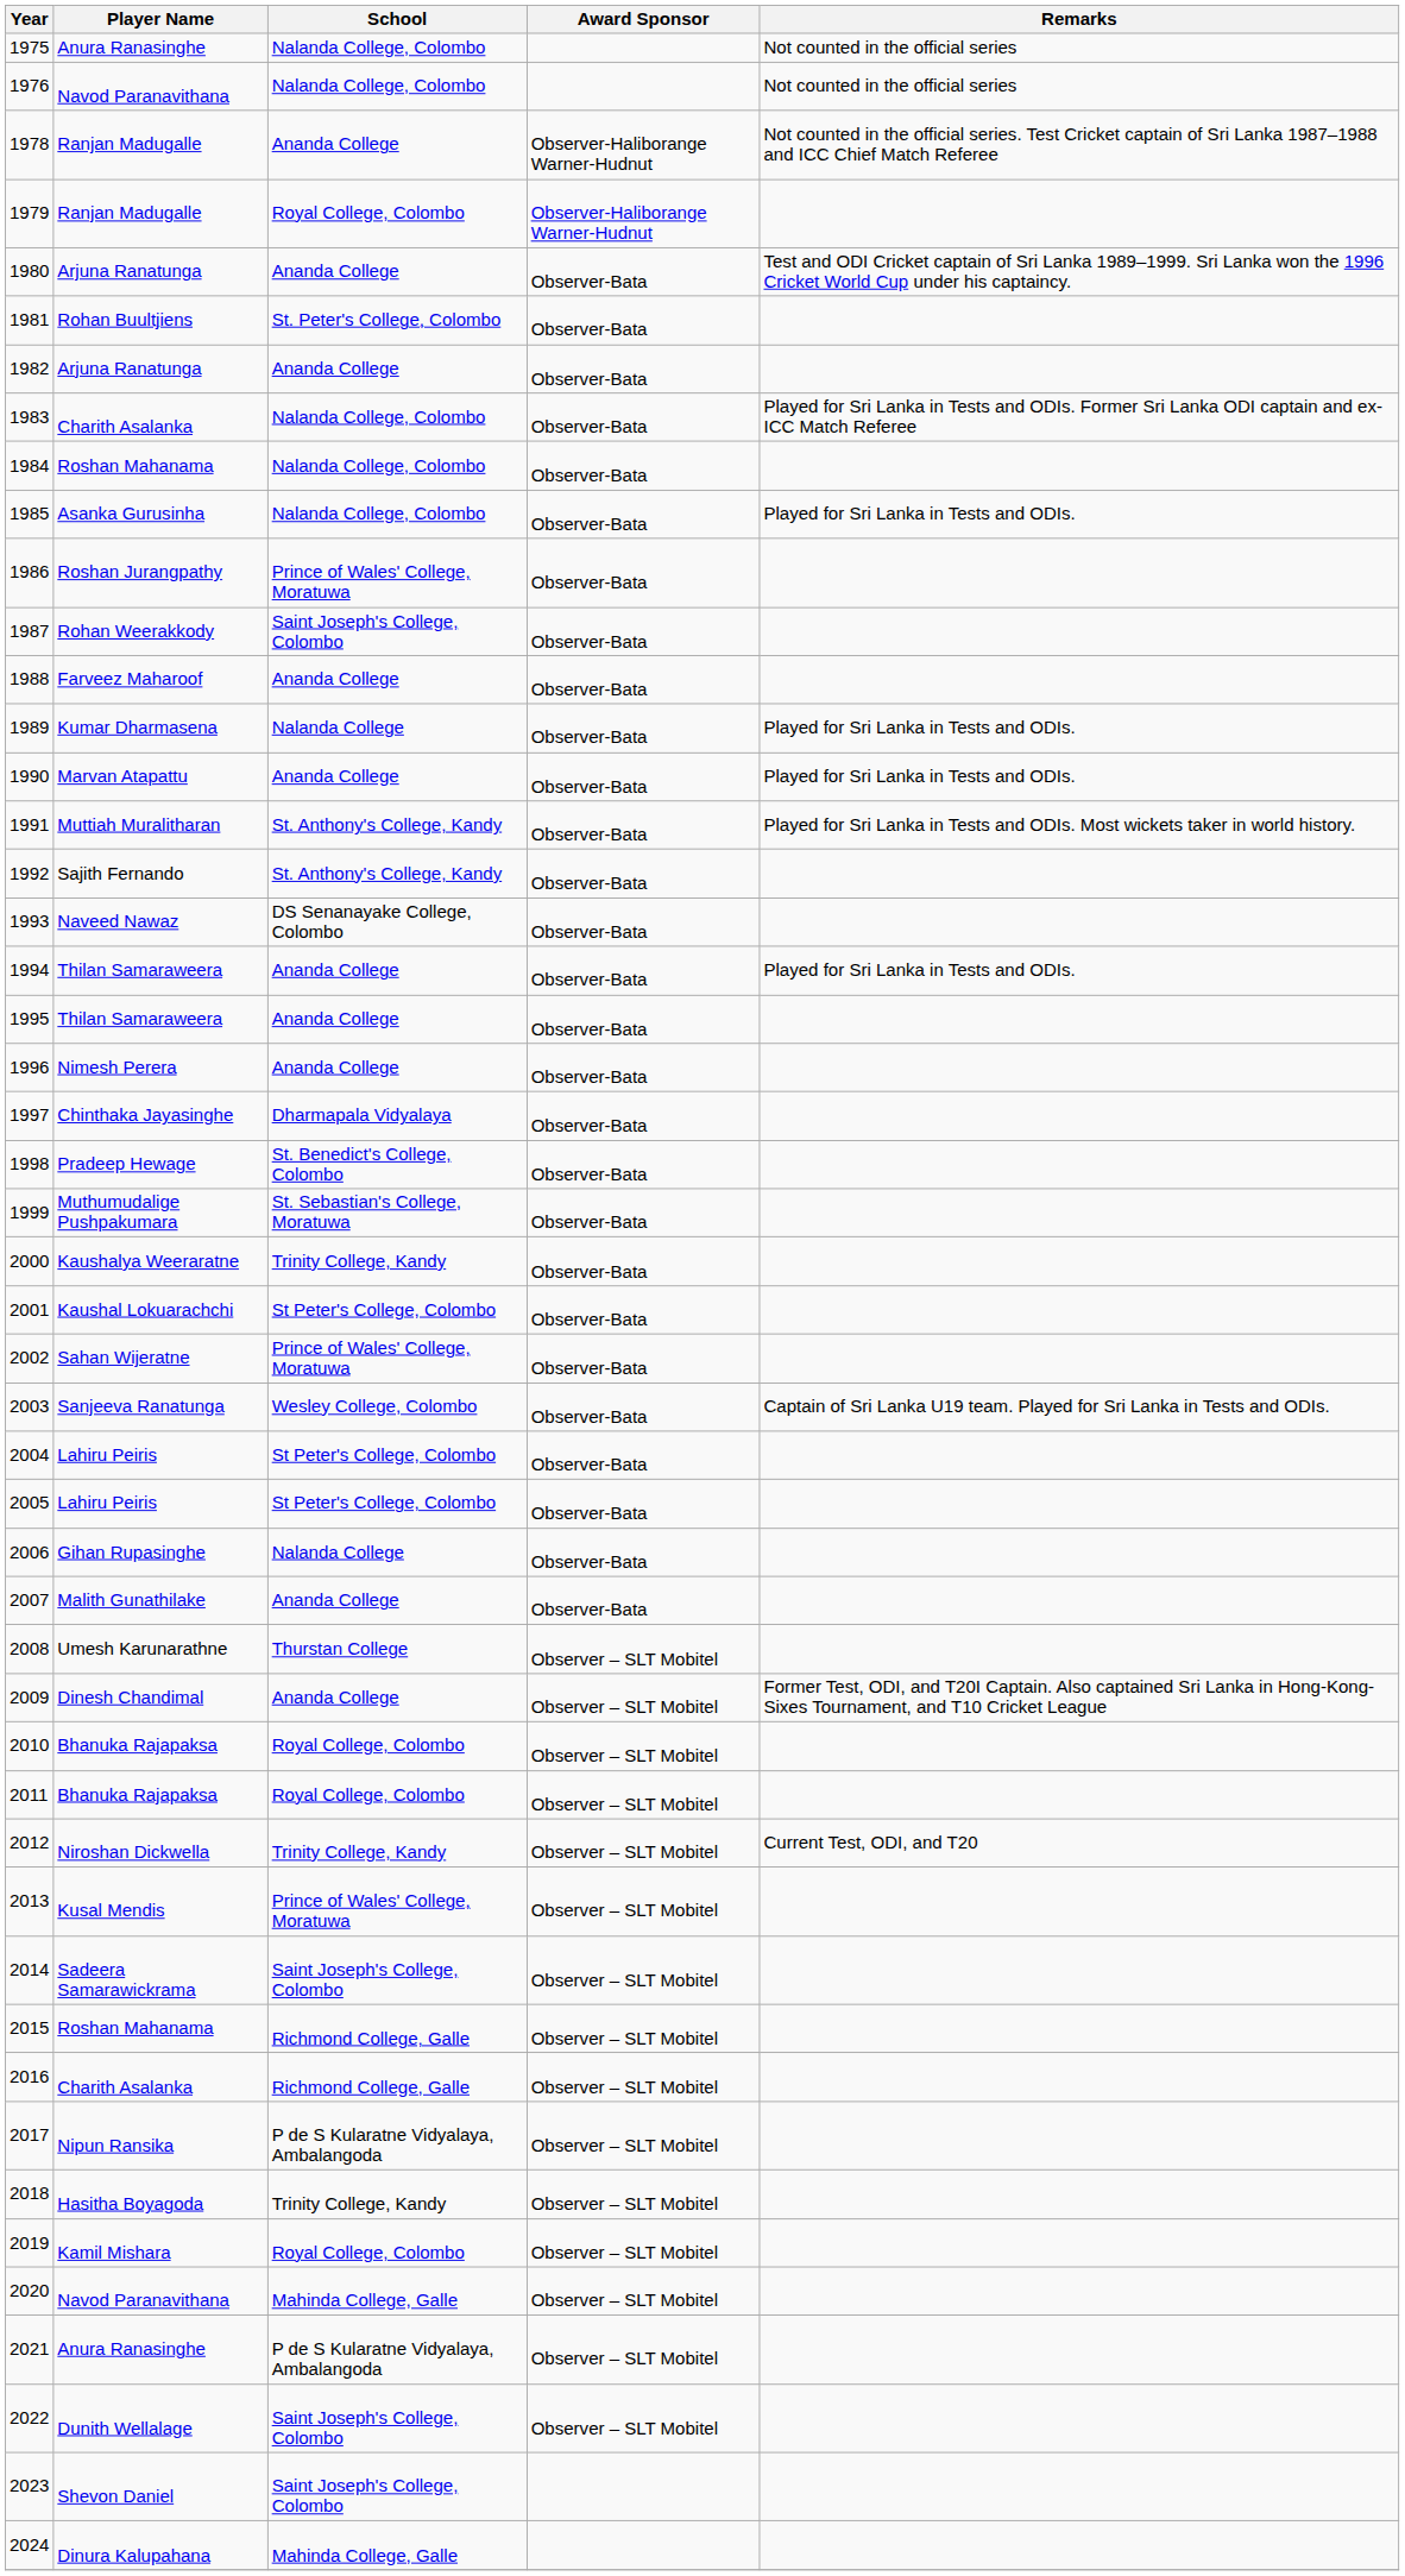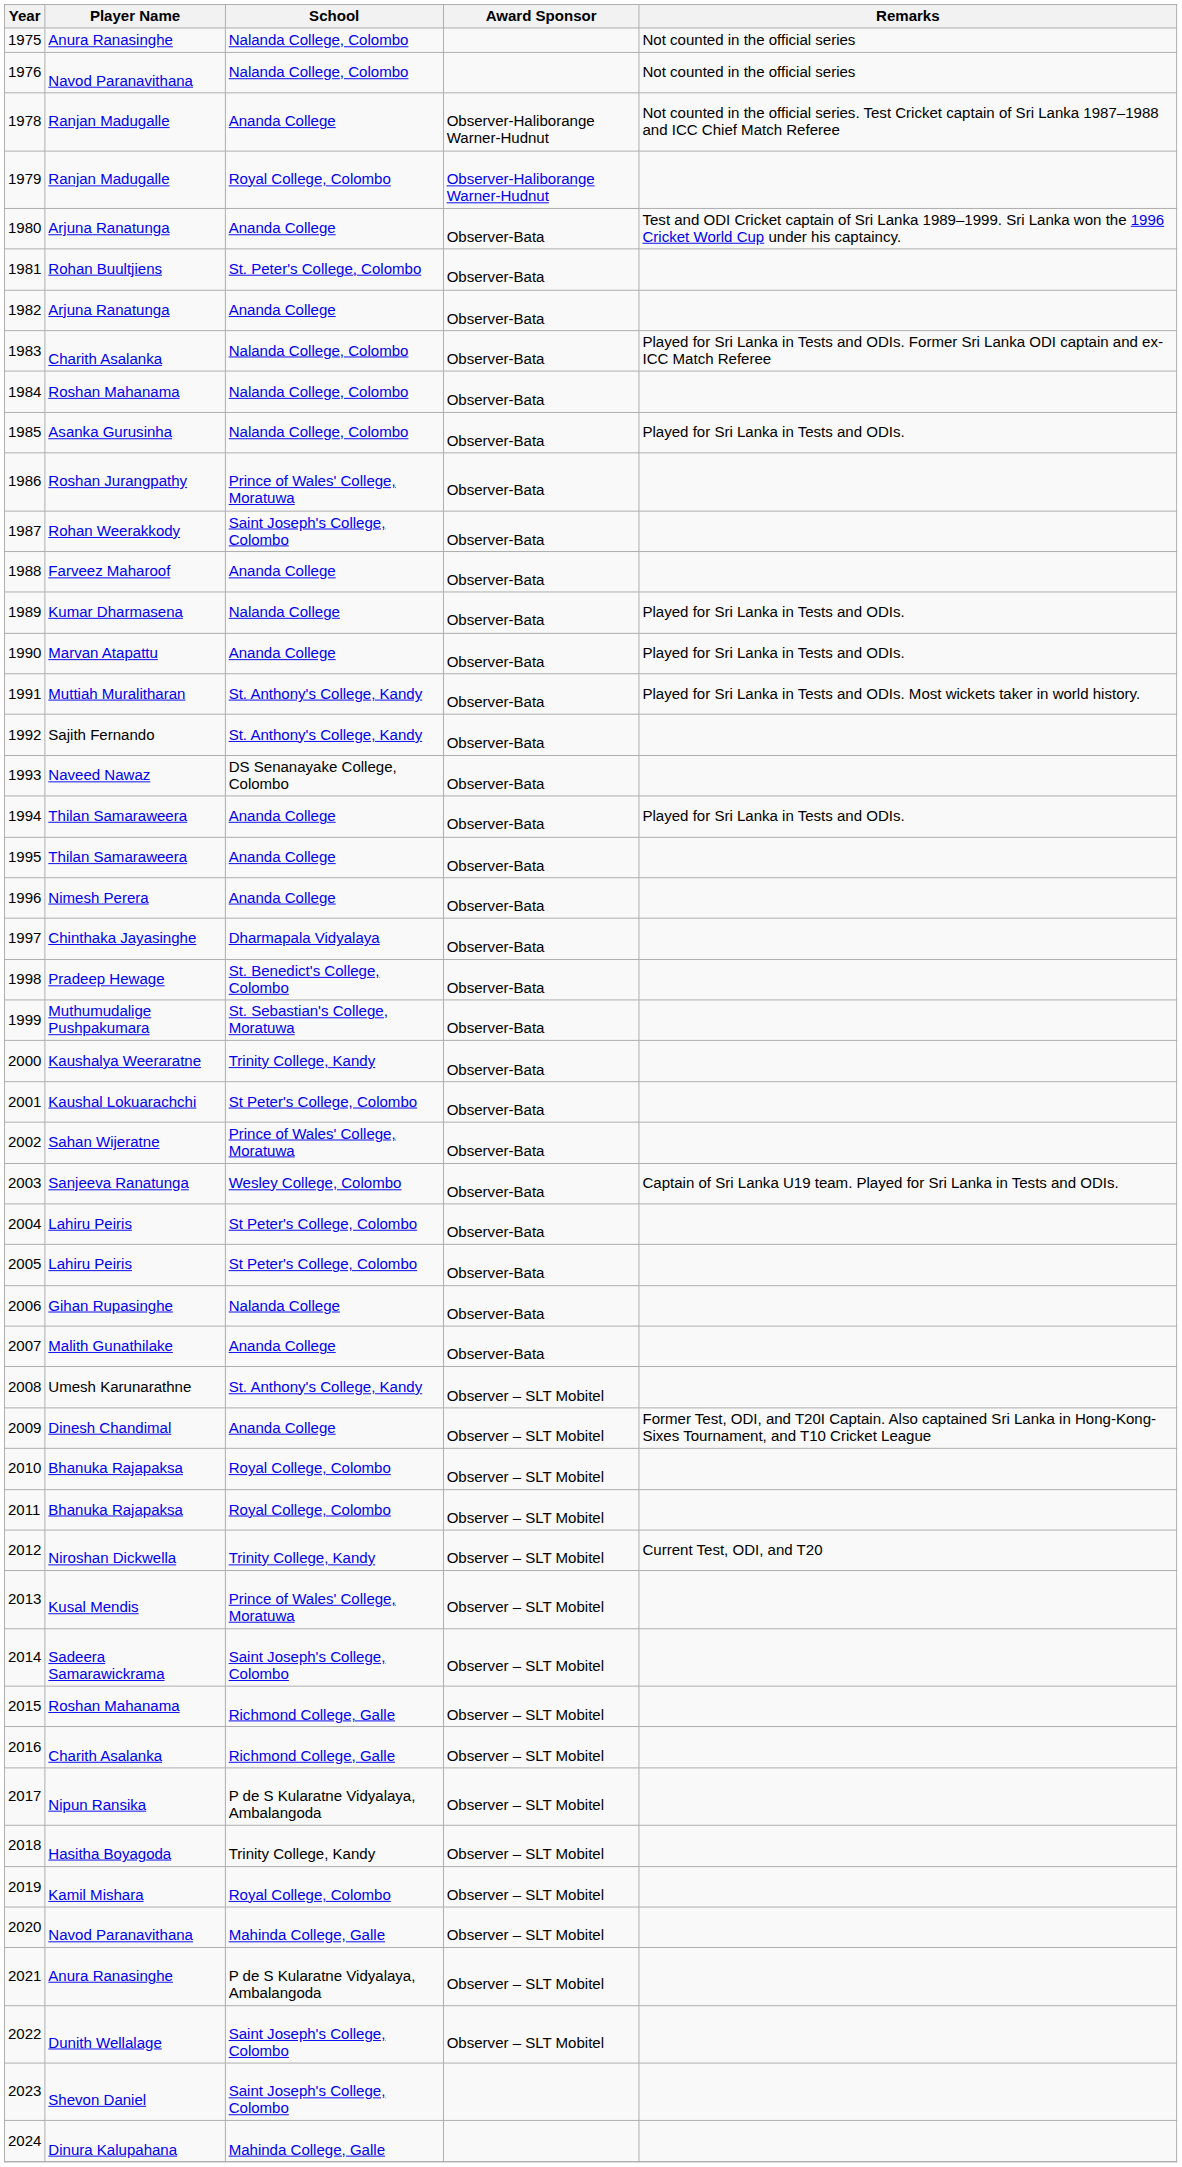 <table class="wikitable sortable">
 <tr>
 <th>Year</th>
 <th>Player Name</th>
 <th>School</th>
 <th>Award Sponsor</th>
 <th>Remarks</th>
 </tr>
 <tr>
 <td>1975</td>
 <td><a href='#'>Anura Ranasinghe</a></td>
 <td><a href='#'>Nalanda College, Colombo</a></td>
 <td></td>
 <td>Not counted in the official series</td>
 </tr>
 <tr>
 <td>1976</td>
 <td><br><a href='#'>Navod Paranavithana</a></td>
 <td><a href='#'>Nalanda College, Colombo</a></td>
 <td></td>
 <td>Not counted in the official series</td>
 </tr>
 <tr>
 <td>1978</td>
 <td><a href='#'>Ranjan Madugalle</a></td>
 <td><a href='#'>Ananda College</a></td>
 <td><br>Observer-Haliborange Warner-Hudnut</td>
 <td>Not counted in the official series. Test Cricket captain of Sri Lanka 1987–1988 and ICC Chief Match Referee</td>
 </tr>
 <tr>
 <td>1979</td>
 <td><a href='#'>Ranjan Madugalle</a></td>
 <td><a href='#'>Royal College, Colombo</a></td>
 <td><br><a href='#'>Observer-Haliborange Warner-Hudnut</a></td>
 <td></td>
 </tr>
 <tr>
 <td>1980</td>
 <td><a href='#'>Arjuna Ranatunga</a></td>
 <td><a href='#'>Ananda College</a></td>
 <td><br>Observer-Bata</td>
 <td>Test and ODI Cricket captain of Sri Lanka 1989–1999. Sri Lanka won the <a href='#'>1996 Cricket World Cup</a> under his captaincy.</td>
 </tr>
 <tr>
 <td>1981</td>
 <td><a href='#'>Rohan Buultjiens</a></td>
 <td><a href='#'>St. Peter's College, Colombo</a></td>
 <td><br>Observer-Bata</td>
 <td></td>
 </tr>
 <tr>
 <td>1982</td>
 <td><a href='#'>Arjuna Ranatunga</a></td>
 <td><a href='#'>Ananda College</a></td>
 <td><br>Observer-Bata</td>
 </tr>
 <tr>
 <td>1983</td>
 <td><br><a href='#'>Charith Asalanka</a></td>
 <td><a href='#'>Nalanda College, Colombo</a></td>
 <td><br>Observer-Bata</td>
 <td>Played for Sri Lanka in Tests and ODIs. Former Sri Lanka ODI captain and ex-ICC Match Referee</td>
 </tr>
 <tr>
 <td>1984</td>
 <td><a href='#'>Roshan Mahanama</a></td>
 <td><a href='#'>Nalanda College, Colombo</a></td>
 <td><br>Observer-Bata</td>
 <td></td>
 </tr>
 <tr>
 <td>1985</td>
 <td><a href='#'>Asanka Gurusinha</a></td>
 <td><a href='#'>Nalanda College, Colombo</a></td>
 <td><br>Observer-Bata</td>
 <td>Played for Sri Lanka in Tests and ODIs.</td>
 </tr>
 <tr>
 <td>1986</td>
 <td><a href='#'>Roshan Jurangpathy</a></td>
 <td><br><a href='#'>Prince of Wales' College, Moratuwa</a></td>
 <td><br>Observer-Bata</td>
 <td></td>
 </tr>
 <tr>
 <td>1987</td>
 <td><a href='#'>Rohan Weerakkody</a></td>
 <td><a href='#'>Saint Joseph's College, Colombo</a></td>
 <td><br>Observer-Bata</td>
 <td></td>
 </tr>
 <tr>
 <td>1988</td>
 <td><a href='#'>Farveez Maharoof</a></td>
 <td><a href='#'>Ananda College</a></td>
 <td><br>Observer-Bata</td>
 <td></td>
 </tr>
 <tr>
 <td>1989</td>
 <td><a href='#'>Kumar Dharmasena</a></td>
 <td><a href='#'>Nalanda College</a></td>
 <td><br>Observer-Bata</td>
 <td>Played for Sri Lanka in Tests and ODIs.</td>
 </tr>
 <tr>
 <td>1990</td>
 <td><a href='#'>Marvan Atapattu</a></td>
 <td><a href='#'>Ananda College</a></td>
 <td><br>Observer-Bata</td>
 <td>Played for Sri Lanka in Tests and ODIs.</td>
 </tr>
 <tr>
 <td>1991</td>
 <td><a href='#'>Muttiah Muralitharan</a></td>
 <td><a href='#'>St. Anthony's College, Kandy</a></td>
 <td><br>Observer-Bata</td>
 <td>Played for Sri Lanka in Tests and ODIs. Most wickets taker in world history.</td>
 </tr>
 <tr>
 <td>1992</td>
 <td>Sajith Fernando</td>
 <td><a href='#'>St. Anthony's College, Kandy</a></td>
 <td><br>Observer-Bata</td>
 <td></td>
 </tr>
 <tr>
 <td>1993</td>
 <td><a href='#'>Naveed Nawaz</a></td>
 <td>DS Senanayake College, Colombo</td>
 <td><br>Observer-Bata</td>
 <td></td>
 </tr>
 <tr>
 <td>1994</td>
 <td><a href='#'>Thilan Samaraweera</a></td>
 <td><a href='#'>Ananda College</a></td>
 <td><br>Observer-Bata</td>
 <td>Played for Sri Lanka in Tests and ODIs.</td>
 </tr>
 <tr>
 <td>1995</td>
 <td><a href='#'>Thilan Samaraweera</a></td>
 <td><a href='#'>Ananda College</a></td>
 <td><br>Observer-Bata</td>
 <td></td>
 </tr>
 <tr>
 <td>1996</td>
 <td><a href='#'>Nimesh Perera</a></td>
 <td><a href='#'>Ananda College</a></td>
 <td><br>Observer-Bata</td>
 <td></td>
 </tr>
 <tr>
 <td>1997</td>
 <td><a href='#'>Chinthaka Jayasinghe</a></td>
 <td><a href='#'>Dharmapala Vidyalaya</a></td>
 <td><br>Observer-Bata</td>
 <td></td>
 </tr>
 <tr>
 <td>1998</td>
 <td><a href='#'>Pradeep Hewage</a></td>
 <td><a href='#'>St. Benedict's College, Colombo</a></td>
 <td><br>Observer-Bata</td>
 <td></td>
 </tr>
 <tr>
 <td>1999</td>
 <td><a href='#'>Muthumudalige Pushpakumara</a></td>
 <td><a href='#'>St. Sebastian's College, Moratuwa</a></td>
 <td><br>Observer-Bata</td>
 <td></td>
 </tr>
 <tr>
 <td>2000</td>
 <td><a href='#'>Kaushalya Weeraratne</a></td>
 <td><a href='#'>Trinity College, Kandy</a></td>
 <td><br>Observer-Bata</td>
 <td></td>
 </tr>
 <tr>
 <td>2001</td>
 <td><a href='#'>Kaushal Lokuarachchi</a></td>
 <td><a href='#'>St Peter's College, Colombo</a></td>
 <td><br>Observer-Bata</td>
 <td></td>
 </tr>
 <tr>
 <td>2002</td>
 <td><a href='#'>Sahan Wijeratne</a></td>
 <td><a href='#'>Prince of Wales' College, Moratuwa</a></td>
 <td><br>Observer-Bata</td>
 <td></td>
 </tr>
 <tr>
 <td>2003</td>
 <td><a href='#'>Sanjeeva Ranatunga</a></td>
 <td><a href='#'>Wesley College, Colombo</a></td>
 <td><br>Observer-Bata</td>
 <td>Captain of Sri Lanka U19 team. Played for Sri Lanka in Tests and ODIs.</td>
 </tr>
 <tr>
 <td>2004</td>
 <td><a href='#'>Lahiru Peiris</a></td>
 <td><a href='#'>St Peter's College, Colombo</a></td>
 <td><br>Observer-Bata</td>
 <td></td>
 </tr>
 <tr>
 <td>2005</td>
 <td><a href='#'>Lahiru Peiris</a></td>
 <td><a href='#'>St Peter's College, Colombo</a></td>
 <td><br>Observer-Bata</td>
 <td></td>
 </tr>
 <tr>
 <td>2006</td>
 <td><a href='#'>Gihan Rupasinghe</a></td>
 <td><a href='#'>Nalanda College</a></td>
 <td><br>Observer-Bata</td>
 <td></td>
 </tr>
 <tr>
 <td>2007</td>
 <td><a href='#'>Malith Gunathilake</a></td>
 <td><a href='#'>Ananda College</a></td>
 <td><br>Observer-Bata</td>
 <td></td>
 </tr>
 <tr>
 <td>2008</td>
 <td>Umesh Karunarathne</td>
-<td><a href='#'>Thurstan College</a></td>
+<td><a href='#'>St. Anthony's College, Kandy</a></td>
 <td><br>Observer – SLT Mobitel</td>
 <td></td>
 </tr>
 <tr>
 <td>2009</td>
 <td><a href='#'>Dinesh Chandimal</a></td>
 <td><a href='#'>Ananda College</a></td>
 <td><br>Observer – SLT Mobitel</td>
 <td>Former Test, ODI, and T20I Captain. Also captained Sri Lanka in Hong-Kong-Sixes Tournament, and T10 Cricket League</td>
 </tr>
 <tr>
 <td>2010</td>
 <td><a href='#'>Bhanuka Rajapaksa</a></td>
 <td><a href='#'>Royal College, Colombo</a></td>
 <td><br>Observer – SLT Mobitel</td>
 <td></td>
 </tr>
 <tr>
 <td>2011</td>
 <td><a href='#'>Bhanuka Rajapaksa</a></td>
 <td><a href='#'>Royal College, Colombo</a></td>
 <td><br>Observer – SLT Mobitel</td>
 <td></td>
 </tr>
 <tr>
 <td>2012</td>
 <td><br><a href='#'>Niroshan Dickwella</a></td>
 <td><br><a href='#'>Trinity College, Kandy</a></td>
 <td><br>Observer – SLT Mobitel</td>
 <td>Current Test, ODI, and T20</td>
 </tr>
 <tr>
 <td>2013</td>
 <td><br><a href='#'>Kusal Mendis</a></td>
 <td><br><a href='#'>Prince of Wales' College, Moratuwa</a></td>
 <td><br>Observer – SLT Mobitel</td>
 <td></td>
 </tr>
 <tr>
 <td>2014</td>
 <td><br><a href='#'>Sadeera Samarawickrama</a></td>
 <td><br><a href='#'>Saint Joseph's College, Colombo</a></td>
 <td><br>Observer – SLT Mobitel</td>
 <td></td>
 </tr>
 <tr>
 <td>2015</td>
 <td><a href='#'>Roshan Mahanama</a></td>
 <td><br><a href='#'>Richmond College, Galle</a></td>
 <td><br>Observer – SLT Mobitel</td>
 <td></td>
 </tr>
 <tr>
 <td>2016</td>
 <td><br><a href='#'>Charith Asalanka</a></td>
 <td><br><a href='#'>Richmond College, Galle</a></td>
 <td><br>Observer – SLT Mobitel</td>
 <td></td>
 </tr>
 <tr>
 <td>2017</td>
 <td><br><a href='#'>Nipun Ransika</a></td>
 <td><br>P de S Kularatne Vidyalaya, Ambalangoda</td>
 <td><br>Observer – SLT Mobitel</td>
 </tr>
 <tr>
 <td>2018</td>
 <td><br><a href='#'>Hasitha Boyagoda</a></td>
 <td><br>Trinity College, Kandy</td>
 <td><br>Observer – SLT Mobitel</td>
 <td></td>
 </tr>
 <tr>
 <td>2019</td>
 <td><br><a href='#'>Kamil Mishara</a></td>
 <td><br><a href='#'>Royal College, Colombo</a></td>
 <td><br>Observer – SLT Mobitel</td>
 <td></td>
 </tr>
 <tr>
 <td>2020</td>
 <td><br><a href='#'>Navod Paranavithana</a></td>
 <td><br><a href='#'>Mahinda College, Galle</a></td>
 <td><br>Observer – SLT Mobitel</td>
 <td></td>
 </tr>
 <tr>
 <td>2021</td>
 <td><a href='#'>Anura Ranasinghe</a></td>
 <td><br>P de S Kularatne Vidyalaya, Ambalangoda</td>
 <td><br>Observer – SLT Mobitel</td>
 <td></td>
 </tr>
 <tr>
 <td>2022</td>
 <td><br><a href='#'>Dunith Wellalage</a></td>
 <td><br><a href='#'>Saint Joseph's College, Colombo</a></td>
 <td><br>Observer – SLT Mobitel</td>
 <td></td>
 </tr>
 <tr>
 <td>2023</td>
 <td><br><a href='#'>Shevon Daniel</a></td>
 <td><br><a href='#'>Saint Joseph's College, Colombo</a></td>
 <td></td>
 <td></td>
 </tr>
 <tr>
 <td>2024</td>
 <td><br><a href='#'>Dinura Kalupahana</a></td>
 <td><br><a href='#'>Mahinda College, Galle</a></td>
 <td></td>
 <td></td>
 </tr>
 <tr>
 </tr>
 </table>
